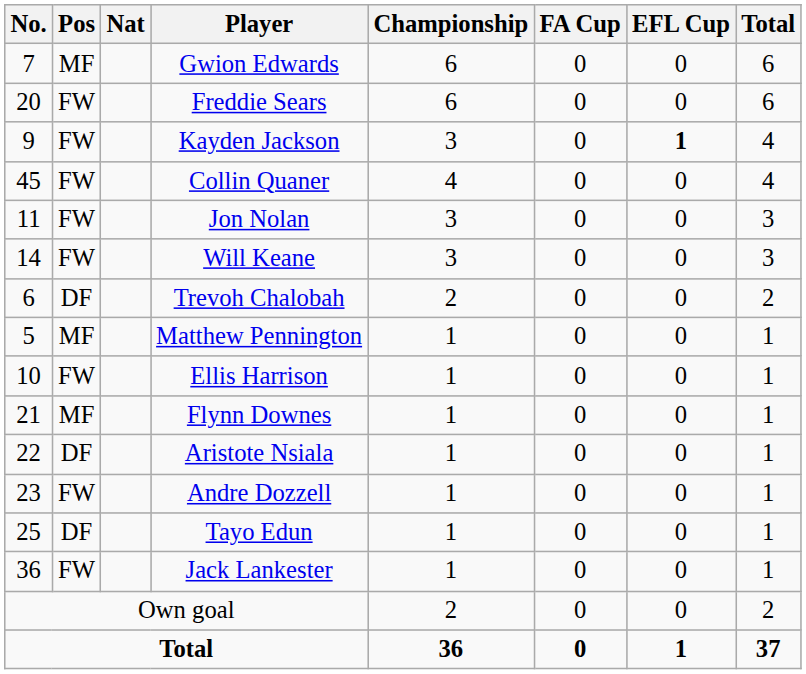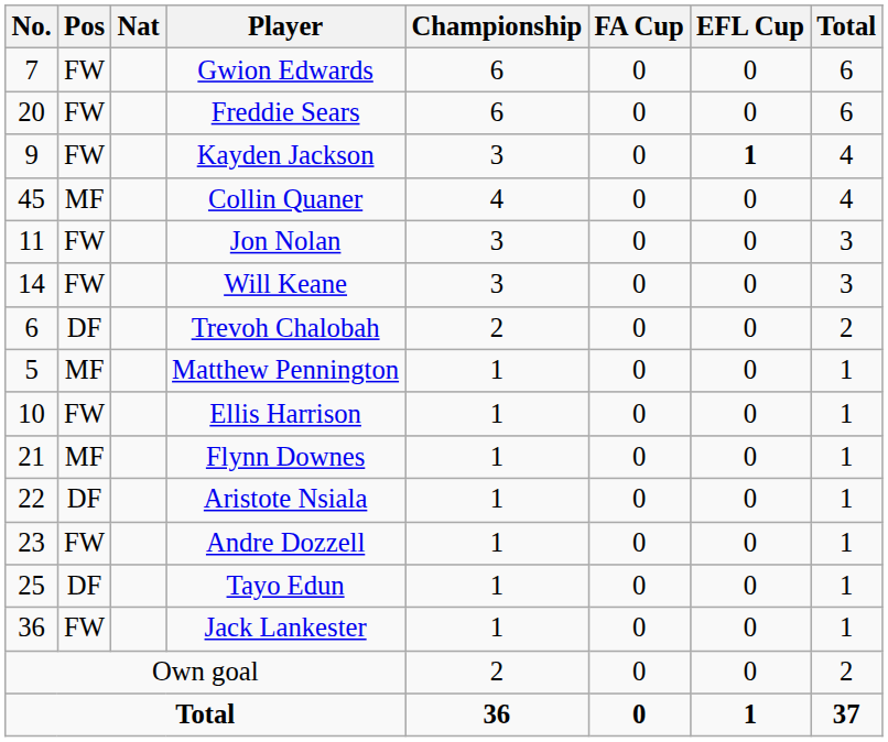 <table class="wikitable" style="text-align: center;">
 <tr>
 <th width=0%>No.</th>
 <th width=0%>Pos</th>
 <th width=0%>Nat</th>
 <th width=0%>Player</th>
 <th width=0%>Championship</th>
 <th width=0%>FA Cup</th>
 <th width=0%>EFL Cup</th>
 <th width=0%>Total</th>
 </tr>
 <tr>
 <td>7</td>
-<td>MF</td>
+<td>FW</td>
 <td></td>
 <td><a href='#'>Gwion Edwards</a></td>
 <td>6</td>
 <td>0</td>
 <td>0</td>
 <td>6</td>
 </tr>
 <tr>
 <td>20</td>
 <td>FW</td>
 <td></td>
 <td><a href='#'>Freddie Sears</a></td>
 <td>6</td>
 <td>0</td>
 <td>0</td>
 <td>6</td>
 </tr>
 <tr>
 <td>9</td>
 <td>FW</td>
 <td></td>
 <td><a href='#'>Kayden Jackson</a></td>
 <td>3</td>
 <td>0</td>
 <td><strong>1</strong></td>
 <td>4</td>
 </tr>
 <tr>
 <td>45</td>
-<td>FW</td>
+<td>MF</td>
 <td></td>
 <td><a href='#'>Collin Quaner</a></td>
 <td>4</td>
 <td>0</td>
 <td>0</td>
 <td>4</td>
 </tr>
 <tr>
 <td>11</td>
 <td>FW</td>
 <td></td>
 <td><a href='#'>Jon Nolan</a></td>
 <td>3</td>
 <td>0</td>
 <td>0</td>
 <td>3</td>
 </tr>
 <tr>
 <td>14</td>
 <td>FW</td>
 <td></td>
 <td><a href='#'>Will Keane</a></td>
 <td>3</td>
 <td>0</td>
 <td>0</td>
 <td>3</td>
 </tr>
 <tr>
 <td>6</td>
 <td>DF</td>
 <td></td>
 <td><a href='#'>Trevoh Chalobah</a></td>
 <td>2</td>
 <td>0</td>
 <td>0</td>
 <td>2</td>
 </tr>
 <tr>
 <td>5</td>
 <td>MF</td>
 <td></td>
 <td><a href='#'>Matthew Pennington</a></td>
 <td>1</td>
 <td>0</td>
 <td>0</td>
 <td>1</td>
 </tr>
 <tr>
 <td>10</td>
 <td>FW</td>
 <td></td>
 <td><a href='#'>Ellis Harrison</a></td>
 <td>1</td>
 <td>0</td>
 <td>0</td>
 <td>1</td>
 </tr>
 <tr>
 <td>21</td>
 <td>MF</td>
 <td></td>
 <td><a href='#'>Flynn Downes</a></td>
 <td>1</td>
 <td>0</td>
 <td>0</td>
 <td>1</td>
 </tr>
 <tr>
 <td>22</td>
 <td>DF</td>
 <td></td>
 <td><a href='#'>Aristote Nsiala</a></td>
 <td>1</td>
 <td>0</td>
 <td>0</td>
 <td>1</td>
 </tr>
 <tr>
 <td>23</td>
 <td>FW</td>
 <td></td>
 <td><a href='#'>Andre Dozzell</a></td>
 <td>1</td>
 <td>0</td>
 <td>0</td>
 <td>1</td>
 </tr>
 <tr>
 <td>25</td>
 <td>DF</td>
 <td></td>
 <td><a href='#'>Tayo Edun</a></td>
 <td>1</td>
 <td>0</td>
 <td>0</td>
 <td>1</td>
 </tr>
 <tr>
 <td>36</td>
 <td>FW</td>
 <td></td>
 <td><a href='#'>Jack Lankester</a></td>
 <td>1</td>
 <td>0</td>
 <td>0</td>
 <td>1</td>
 </tr>
 <tr>
 <td colspan=4>Own goal</td>
 <td>2</td>
 <td>0</td>
 <td>0</td>
 <td>2</td>
 </tr>
 <tr>
 <td colspan=4><strong>Total</strong></td>
 <td><strong>36</strong></td>
 <td><strong>0</strong></td>
 <td><strong>1</strong></td>
 <td><strong>37</strong></td>
 </tr>
 </table>
